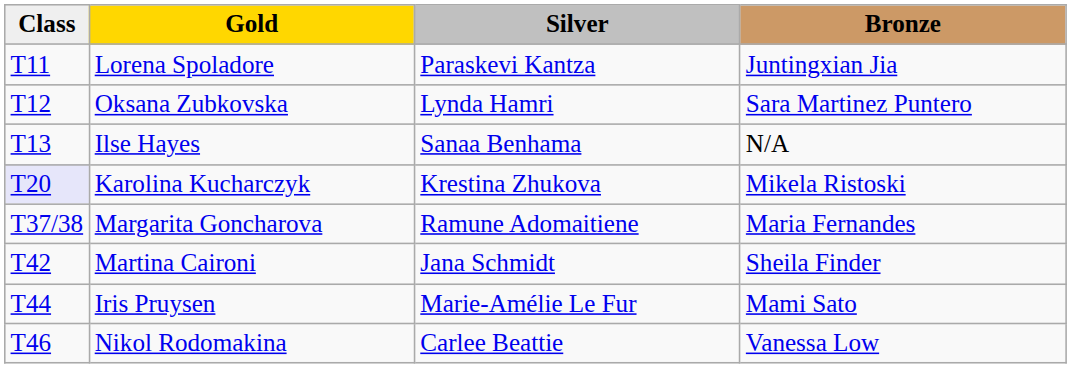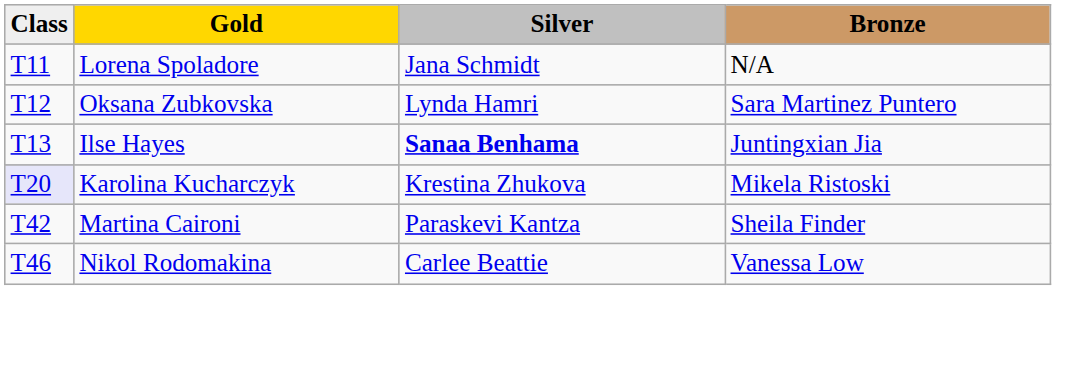 <table class="wikitable" style="text-align:left">
 <tr align="center">
 <td bgcolor=efefef><strong>Class</strong></td>
 <td width=200 bgcolor=gold><strong>Gold</strong></td>
 <td width=200 bgcolor=silver><strong>Silver</strong></td>
 <td width=200 bgcolor=CC9966><strong>Bronze</strong></td>
 </tr>
 <tr>
 <td><a href='#'>T11</a></td>
 <td><a href='#'>Lorena Spoladore</a><br></td>
-<td><a href='#'>Paraskevi Kantza</a><br></td>
-<td><a href='#'>Juntingxian Jia</a><br></td>
+<td><a href='#'>Jana Schmidt</a><br></td>
+<td>N/A</td>
 </tr>
 <tr>
 <td><a href='#'>T12</a></td>
 <td><a href='#'>Oksana Zubkovska</a><br></td>
 <td><a href='#'>Lynda Hamri</a><br></td>
 <td><a href='#'>Sara Martinez Puntero</a><br></td>
 </tr>
 <tr>
 <td><a href='#'>T13</a></td>
 <td><a href='#'>Ilse Hayes</a><br></td>
-<td><a href='#'>Sanaa Benhama</a><br></td>
-<td>N/A</td>
+<td><strong><a href='#'>Sanaa Benhama</a><br></strong></td>
+<td><a href='#'>Juntingxian Jia</a><br></td>
 </tr>
 <tr>
 <td style="background: lavender;"><a href='#'>T20</a></td>
 <td><a href='#'>Karolina Kucharczyk</a><br></td>
 <td><a href='#'>Krestina Zhukova</a><br></td>
 <td><a href='#'>Mikela Ristoski</a><br></td>
 </tr>
 <tr>
-<td><a href='#'>T37/38</a></td>
-<td><a href='#'>Margarita Goncharova</a><br></td>
-<td><a href='#'>Ramune Adomaitiene</a><br></td>
-<td><a href='#'>Maria Fernandes</a><br></td>
-</tr>
-<tr>
 <td><a href='#'>T42</a></td>
 <td><a href='#'>Martina Caironi</a><br></td>
-<td><a href='#'>Jana Schmidt</a><br></td>
+<td><a href='#'>Paraskevi Kantza</a><br></td>
 <td><a href='#'>Sheila Finder</a><br></td>
-</tr>
-<tr>
-<td><a href='#'>T44</a></td>
-<td><a href='#'>Iris Pruysen</a><br></td>
-<td><a href='#'>Marie-Amélie Le Fur</a><br></td>
-<td><a href='#'>Mami Sato</a><br></td>
 </tr>
 <tr>
 <td><a href='#'>T46</a></td>
 <td><a href='#'>Nikol Rodomakina</a><br></td>
 <td><a href='#'>Carlee Beattie</a><br></td>
 <td><a href='#'>Vanessa Low</a><br></td>
 </tr>
 </table>
